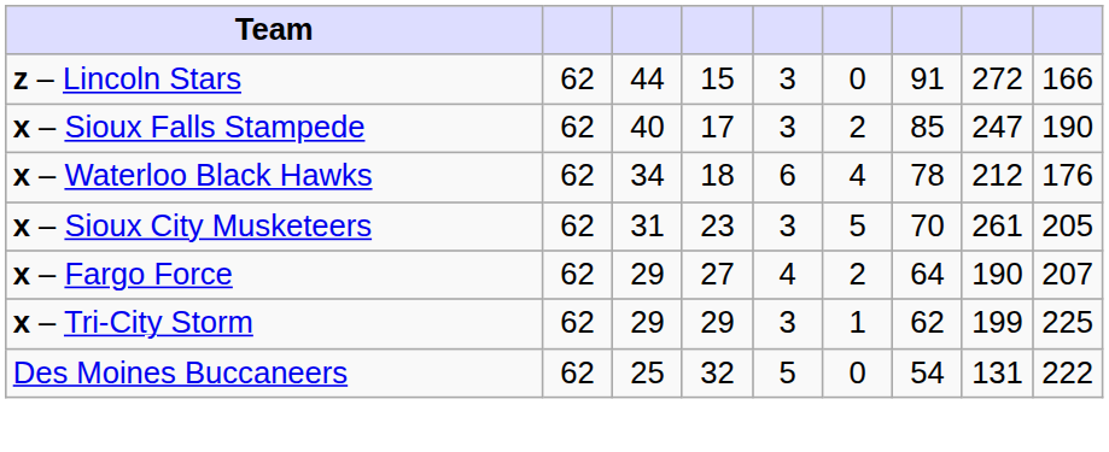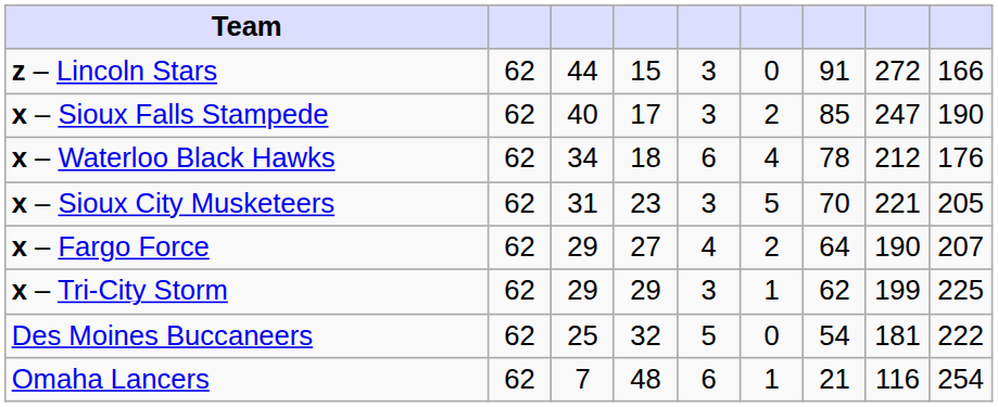 <table class="wikitable" style="text-align:center">
 <tr>
 <th style="background:#ddf; width:46%;">Team</th>
 <th style="background:#ddf; width:6%;"></th>
 <th style="background:#ddf; width:6%;"></th>
 <th style="background:#ddf; width:6%;"></th>
 <th style="background:#ddf; width:6%;"></th>
 <th style="background:#ddf; width:6%;"></th>
 <th style="background:#ddf; width:6%;"></th>
 <th style="background:#ddf; width:6%;"></th>
 <th style="background:#ddf; width:6%;"></th>
 </tr>
 <tr>
 <td align=left><strong>z</strong> – <a href='#'>Lincoln Stars</a></td>
 <td>62</td>
 <td>44</td>
 <td>15</td>
 <td>3</td>
 <td>0</td>
 <td>91</td>
 <td>272</td>
 <td>166</td>
 </tr>
 <tr>
 <td align=left><strong>x</strong> – <a href='#'>Sioux Falls Stampede</a></td>
 <td>62</td>
 <td>40</td>
 <td>17</td>
 <td>3</td>
 <td>2</td>
 <td>85</td>
 <td>247</td>
 <td>190</td>
 </tr>
 <tr>
 <td align=left><strong>x</strong> – <a href='#'>Waterloo Black Hawks</a></td>
 <td>62</td>
 <td>34</td>
 <td>18</td>
 <td>6</td>
 <td>4</td>
 <td>78</td>
 <td>212</td>
 <td>176</td>
 </tr>
 <tr>
 <td align=left><strong>x</strong> – <a href='#'>Sioux City Musketeers</a></td>
 <td>62</td>
 <td>31</td>
 <td>23</td>
 <td>3</td>
 <td>5</td>
 <td>70</td>
-<td>261</td>
+<td>221</td>
 <td>205</td>
 </tr>
 <tr>
 <td align=left><strong>x</strong> – <a href='#'>Fargo Force</a></td>
 <td>62</td>
 <td>29</td>
 <td>27</td>
 <td>4</td>
 <td>2</td>
 <td>64</td>
 <td>190</td>
 <td>207</td>
 </tr>
 <tr>
 <td align=left><strong>x</strong> – <a href='#'>Tri-City Storm</a></td>
 <td>62</td>
 <td>29</td>
 <td>29</td>
 <td>3</td>
 <td>1</td>
 <td>62</td>
 <td>199</td>
 <td>225</td>
 </tr>
 <tr>
 <td align=left><a href='#'>Des Moines Buccaneers</a></td>
 <td>62</td>
 <td>25</td>
 <td>32</td>
 <td>5</td>
 <td>0</td>
 <td>54</td>
-<td>131</td>
+<td>181</td>
 <td>222</td>
 </tr>
+<tr>
+<td align=left><a href='#'>Omaha Lancers</a></td>
+<td>62</td>
+<td>7</td>
+<td>48</td>
+<td>6</td>
+<td>1</td>
+<td>21</td>
+<td>116</td>
+<td>254</td>
+</tr>
 </table>
